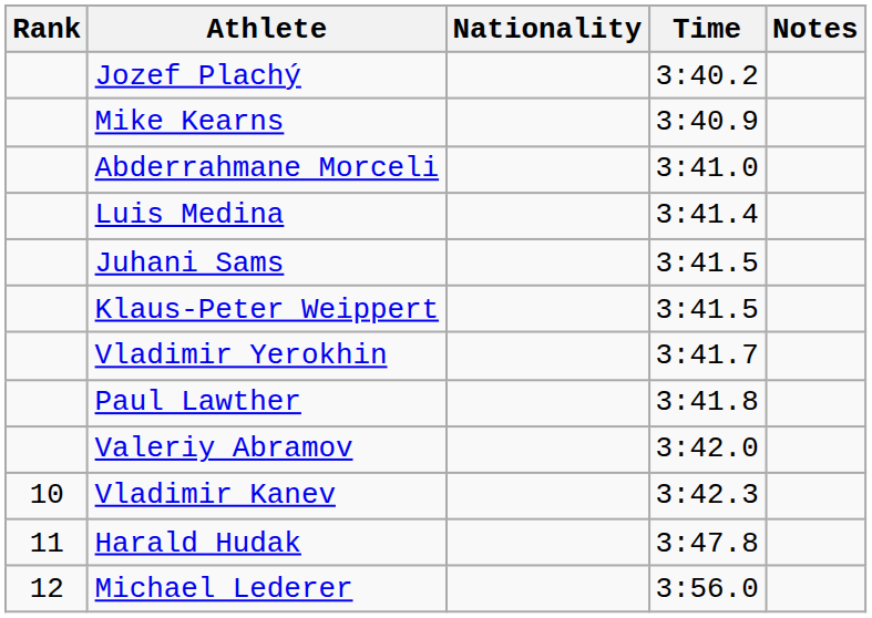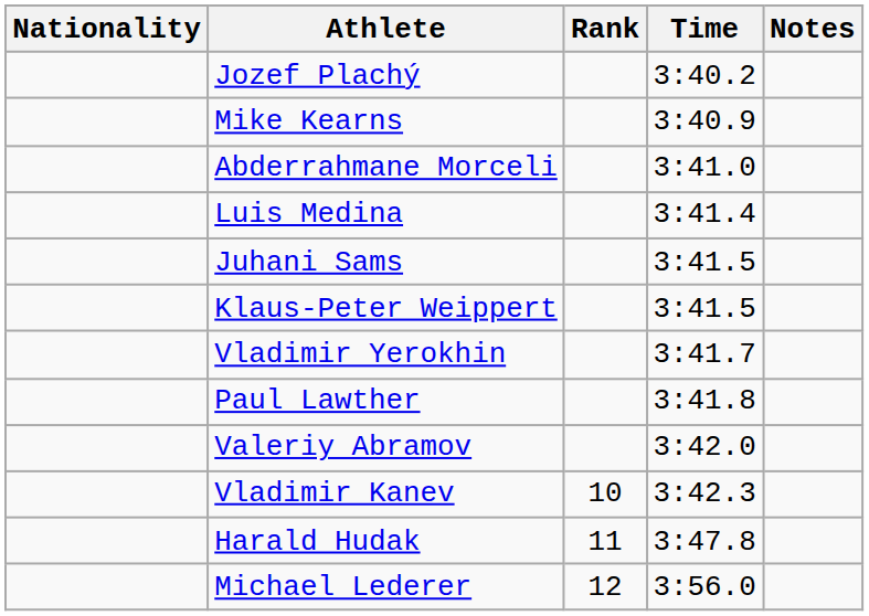 <table class="wikitable sortable" style="text-align:center">
 <tr>
+<th>Nationality</th>
+<th>Athlete</th>
 <th>Rank</th>
-<th>Athlete</th>
-<th>Nationality</th>
 <th>Time</th>
 <th>Notes</th>
 </tr>
 <tr>
+<td align=left></td>
+<td align=left><a href='#'>Jozef Plachý</a></td>
 <td></td>
-<td align=left><a href='#'>Jozef Plachý</a></td>
-<td align=left></td>
 <td>3:40.2</td>
 <td></td>
 </tr>
 <tr>
+<td align=left></td>
+<td align=left><a href='#'>Mike Kearns</a></td>
 <td></td>
-<td align=left><a href='#'>Mike Kearns</a></td>
-<td align=left></td>
 <td>3:40.9</td>
 <td></td>
 </tr>
 <tr>
+<td align=left></td>
+<td align=left><a href='#'>Abderrahmane Morceli</a></td>
 <td></td>
-<td align=left><a href='#'>Abderrahmane Morceli</a></td>
-<td align=left></td>
 <td>3:41.0</td>
 <td></td>
 </tr>
 <tr>
+<td align=left></td>
+<td align=left><a href='#'>Luis Medina</a></td>
 <td></td>
-<td align=left><a href='#'>Luis Medina</a></td>
-<td align=left></td>
 <td>3:41.4</td>
 <td></td>
 </tr>
 <tr>
+<td align=left></td>
+<td align=left><a href='#'>Juhani Sams</a></td>
 <td></td>
-<td align=left><a href='#'>Juhani Sams</a></td>
-<td align=left></td>
 <td>3:41.5</td>
 <td></td>
 </tr>
 <tr>
+<td align=left></td>
+<td align=left><a href='#'>Klaus-Peter Weippert</a></td>
 <td></td>
-<td align=left><a href='#'>Klaus-Peter Weippert</a></td>
-<td align=left></td>
 <td>3:41.5</td>
 <td></td>
 </tr>
 <tr>
+<td align=left></td>
+<td align=left><a href='#'>Vladimir Yerokhin</a></td>
 <td></td>
-<td align=left><a href='#'>Vladimir Yerokhin</a></td>
-<td align=left></td>
 <td>3:41.7</td>
 <td></td>
 </tr>
 <tr>
+<td align=left></td>
+<td align=left><a href='#'>Paul Lawther</a></td>
 <td></td>
-<td align=left><a href='#'>Paul Lawther</a></td>
-<td align=left></td>
 <td>3:41.8</td>
 <td></td>
 </tr>
 <tr>
+<td align=left></td>
+<td align=left><a href='#'>Valeriy Abramov</a></td>
 <td></td>
-<td align=left><a href='#'>Valeriy Abramov</a></td>
-<td align=left></td>
 <td>3:42.0</td>
 <td></td>
 </tr>
 <tr>
+<td align=left></td>
+<td align=left><a href='#'>Vladimir Kanev</a></td>
 <td>10</td>
-<td align=left><a href='#'>Vladimir Kanev</a></td>
-<td align=left></td>
 <td>3:42.3</td>
 <td></td>
 </tr>
 <tr>
+<td align=left></td>
+<td align=left><a href='#'>Harald Hudak</a></td>
 <td>11</td>
-<td align=left><a href='#'>Harald Hudak</a></td>
-<td align=left></td>
 <td>3:47.8</td>
 <td></td>
 </tr>
 <tr>
+<td align=left></td>
+<td align=left><a href='#'>Michael Lederer</a></td>
 <td>12</td>
-<td align=left><a href='#'>Michael Lederer</a></td>
-<td align=left></td>
 <td>3:56.0</td>
 <td></td>
 </tr>
 </table>
